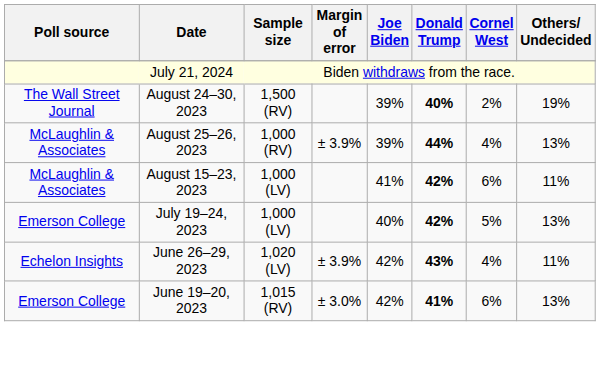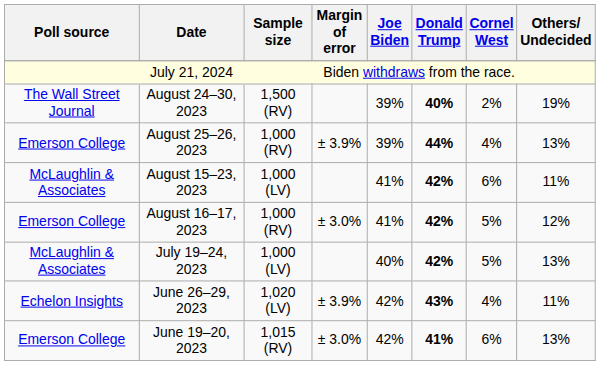 <table class="wikitable sortable mw-datatable" style="text-align:center;font-size:90%;line-height:17px">
 <tr>
 <th>Poll source</th>
 <th>Date</th>
 <th>Sample<br>size</th>
 <th>Margin<br>of error</th>
 <th class="unsortable"><a href='#'>Joe<br>Biden</a><br><small></small></th>
 <th class="unsortable"><a href='#'>Donald<br>Trump</a><br><small></small></th>
 <th class="unsortable"><a href='#'>Cornel<br>West</a><br><small></small></th>
 <th class="unsortable">Others/<br>Undecided</th>
 </tr>
 <tr>
 </tr>
 <tr style="background:lightyellow;">
 <td style="border-right-style:hidden;"></td>
 <td style="border-right-style:hidden; " data-sort-value="2024-07-21">July 21, 2024</td>
 <td colspan="6">Biden <a href='#'>withdraws</a> from the race.</td>
 </tr>
 <tr>
 <td><a href='#'>The Wall Street Journal</a></td>
 <td data-sort-value="2023-08-23">August 24–30, 2023</td>
 <td>1,500 (RV)</td>
 <td></td>
 <td>39%</td>
 <td><strong>40%</strong></td>
 <td>2%</td>
 <td>19%</td>
 </tr>
 <tr>
-<td><a href='#'>McLaughlin & Associates</a></td>
+<td><a href='#'>Emerson College</a></td>
 <td data-sort-value="2023-08-26">August 25–26, 2023</td>
 <td>1,000 (RV)</td>
 <td>± 3.9%</td>
 <td>39%</td>
 <td><strong>44%</strong></td>
 <td>4%</td>
 <td>13%</td>
 </tr>
 <tr>
 <td><a href='#'>McLaughlin & Associates</a></td>
 <td data-sort-value="2023-08-23">August 15–23, 2023</td>
 <td>1,000 (LV)</td>
 <td></td>
 <td>41%</td>
 <td><strong>42%</strong></td>
 <td>6%</td>
 <td>11%</td>
 </tr>
 <tr>
 <td><a href='#'>Emerson College</a></td>
+<td data-sort-value="2023-08-17">August 16–17, 2023</td>
+<td>1,000 (RV)</td>
+<td>± 3.0%</td>
+<td>41%</td>
+<td><strong>42%</strong></td>
+<td>5%</td>
+<td>12%</td>
+</tr>
+<tr>
+<td><a href='#'>McLaughlin & Associates</a></td>
 <td data-sort-value="2023-07-24">July 19–24, 2023</td>
 <td>1,000 (LV)</td>
 <td></td>
 <td>40%</td>
 <td><strong>42%</strong></td>
 <td>5%</td>
 <td>13%</td>
 </tr>
 <tr>
 <td><a href='#'>Echelon Insights</a></td>
 <td data-sort-value="2023-06-29">June 26–29, 2023</td>
 <td>1,020 (LV)</td>
 <td>± 3.9%</td>
 <td>42%</td>
 <td><strong>43%</strong></td>
 <td>4%</td>
 <td>11%</td>
 </tr>
 <tr>
 <td><a href='#'>Emerson College</a></td>
 <td data-sort-value="2023-06-20">June 19–20, 2023</td>
 <td>1,015 (RV)</td>
 <td>± 3.0%</td>
 <td>42%</td>
 <td><strong>41%</strong></td>
 <td>6%</td>
 <td>13%</td>
 </tr>
 </table>
